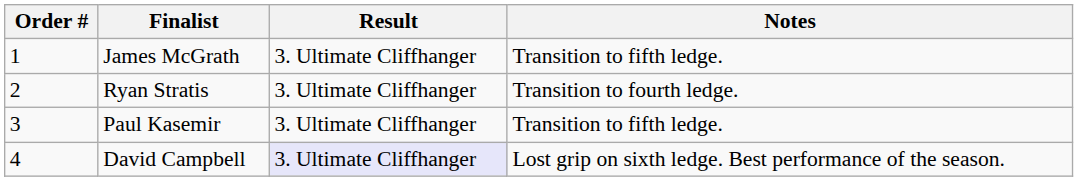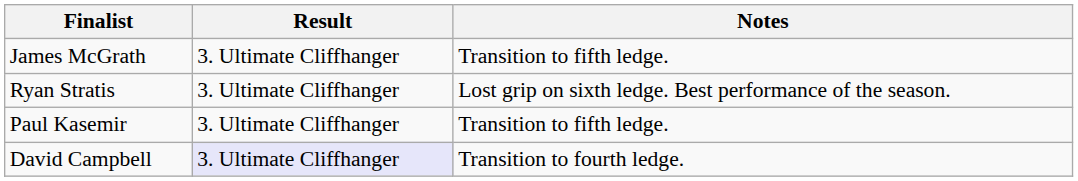 <table class="wikitable" style="width:50%;">
 <tr>
-<th>Order #</th>
 <th>Finalist</th>
 <th>Result</th>
 <th>Notes</th>
 </tr>
 <tr>
-<td>1</td>
 <td>James McGrath</td>
 <td>3. Ultimate Cliffhanger</td>
 <td>Transition to fifth ledge.</td>
 </tr>
 <tr>
-<td>2</td>
 <td>Ryan Stratis</td>
 <td>3. Ultimate Cliffhanger</td>
-<td>Transition to fourth ledge.</td>
+<td>Lost grip on sixth ledge. Best performance of the season.</td>
 </tr>
 <tr>
-<td>3</td>
 <td>Paul Kasemir</td>
 <td>3. Ultimate Cliffhanger</td>
 <td>Transition to fifth ledge.</td>
 </tr>
 <tr>
-<td>4</td>
 <td>David Campbell</td>
 <td style="background: lavender;">3. Ultimate Cliffhanger</td>
-<td>Lost grip on sixth ledge. Best performance of the season.</td>
+<td>Transition to fourth ledge.</td>
 </tr>
 </table>
